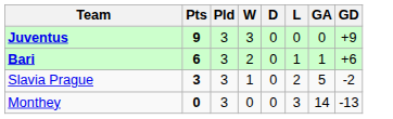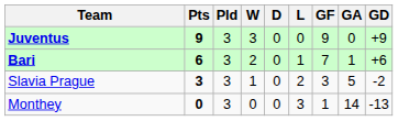 <table class="wikitable" style="text-align:center;">
 <tr>
 <th width=200>Team</th>
 <th width=20>Pts</th>
 <th width=20>Pld</th>
 <th width=20>W</th>
 <th width=20>D</th>
 <th width=20>L</th>
+<th width=20>GF</th>
 <th width=20>GA</th>
 <th width=20>GD</th>
 </tr>
 <tr style="background:#ccffcc">
 <td style="text-align:left"><strong> <a href='#'>Juventus</a></strong></td>
 <td><strong>9</strong></td>
 <td>3</td>
 <td>3</td>
 <td>0</td>
 <td>0</td>
+<td>9</td>
 <td>0</td>
 <td>+9</td>
 </tr>
 <tr style="background:#ccffcc">
 <td style="text-align:left"><strong> <a href='#'>Bari</a></strong></td>
 <td><strong>6</strong></td>
 <td>3</td>
 <td>2</td>
 <td>0</td>
 <td>1</td>
+<td>7</td>
 <td>1</td>
 <td>+6</td>
 </tr>
 <tr>
 <td style="text-align:left"> <a href='#'>Slavia Prague</a></td>
 <td><strong>3</strong></td>
 <td>3</td>
 <td>1</td>
 <td>0</td>
 <td>2</td>
+<td>3</td>
 <td>5</td>
 <td>-2</td>
 </tr>
 <tr>
 <td style="text-align:left"> <a href='#'>Monthey</a></td>
 <td><strong>0</strong></td>
 <td>3</td>
 <td>0</td>
 <td>0</td>
 <td>3</td>
+<td>1</td>
 <td>14</td>
 <td>-13</td>
 </tr>
 </table>
